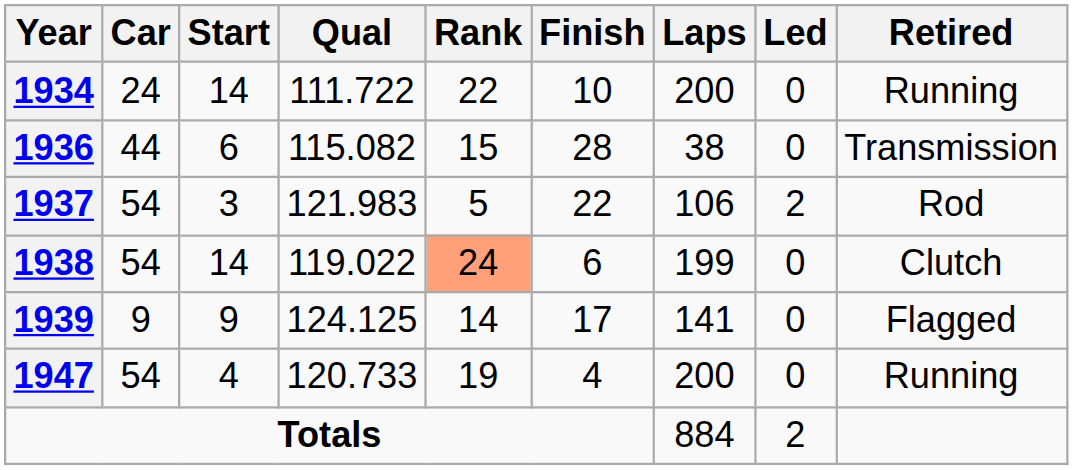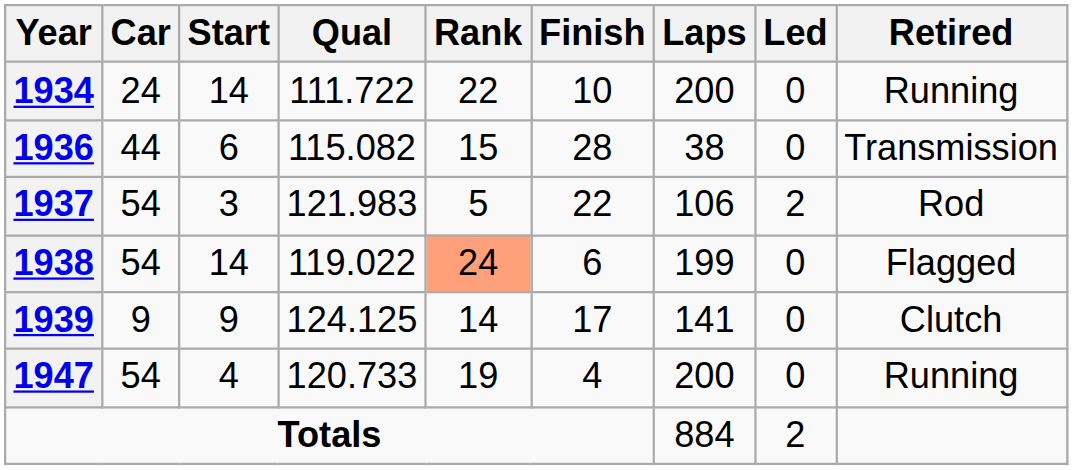 <table class="wikitable" style="text-align:center">
 <tr>
 <th>Year</th>
 <th>Car</th>
 <th>Start</th>
 <th>Qual</th>
 <th>Rank</th>
 <th>Finish</th>
 <th>Laps</th>
 <th>Led</th>
 <th>Retired</th>
 </tr>
 <tr>
 <th><a href='#'>1934</a></th>
 <td>24</td>
 <td>14</td>
 <td>111.722</td>
 <td>22</td>
 <td>10</td>
 <td>200</td>
 <td>0</td>
 <td>Running</td>
 </tr>
 <tr>
 <th><a href='#'>1936</a></th>
 <td>44</td>
 <td>6</td>
 <td>115.082</td>
 <td>15</td>
 <td>28</td>
 <td>38</td>
 <td>0</td>
 <td>Transmission</td>
 </tr>
 <tr>
 <th><a href='#'>1937</a></th>
 <td>54</td>
 <td>3</td>
 <td>121.983</td>
 <td>5</td>
 <td>22</td>
 <td>106</td>
 <td>2</td>
 <td>Rod</td>
 </tr>
 <tr>
 <th><a href='#'>1938</a></th>
 <td>54</td>
 <td>14</td>
 <td>119.022</td>
 <td style="background: lightsalmon;">24</td>
 <td>6</td>
 <td>199</td>
 <td>0</td>
-<td>Clutch</td>
+<td>Flagged</td>
 </tr>
 <tr>
 <th><a href='#'>1939</a></th>
 <td>9</td>
 <td>9</td>
 <td>124.125</td>
 <td>14</td>
 <td>17</td>
 <td>141</td>
 <td>0</td>
-<td>Flagged</td>
+<td>Clutch</td>
 </tr>
 <tr>
 <th><a href='#'>1947</a></th>
 <td>54</td>
 <td>4</td>
 <td>120.733</td>
 <td>19</td>
 <td>4</td>
 <td>200</td>
 <td>0</td>
 <td>Running</td>
 </tr>
 <tr>
 <td colspan=6><strong>Totals</strong></td>
 <td>884</td>
 <td>2</td>
 <td></td>
 </tr>
 </table>
